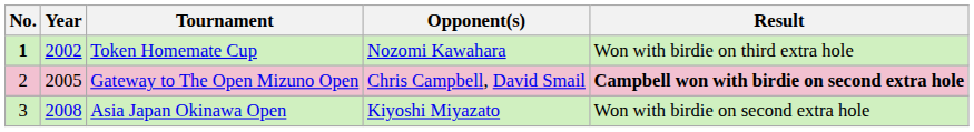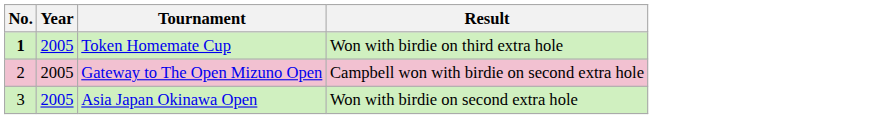 <table class="wikitable" style="font-size:95%;">
 <tr>
 <th>No.</th>
 <th>Year</th>
 <th>Tournament</th>
-<th>Opponent(s)</th>
 <th>Result</th>
 </tr>
 <tr style="background:#D0F0C0;">
 <td align=center><strong>1</strong></td>
-<td><a href='#'>2002</a></td>
+<td><a href='#'>2005</a></td>
 <td><a href='#'>Token Homemate Cup</a></td>
-<td> <a href='#'>Nozomi Kawahara</a></td>
 <td>Won with birdie on third extra hole</td>
 </tr>
 <tr style="background:#F2C1D1;">
 <td align=center>2</td>
 <td>2005</td>
 <td><a href='#'>Gateway to The Open Mizuno Open</a></td>
-<td> <a href='#'>Chris Campbell</a>,  <a href='#'>David Smail</a></td>
-<td><strong>Campbell won with birdie on second extra hole</strong></td>
+<td>Campbell won with birdie on second extra hole</td>
 </tr>
 <tr style="background:#D0F0C0;">
 <td align=center>3</td>
-<td><a href='#'>2008</a></td>
+<td><a href='#'>2005</a></td>
 <td><a href='#'>Asia Japan Okinawa Open</a></td>
-<td> <a href='#'>Kiyoshi Miyazato</a></td>
 <td>Won with birdie on second extra hole</td>
 </tr>
 </table>
